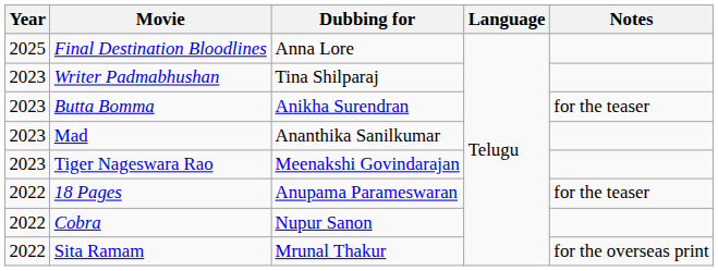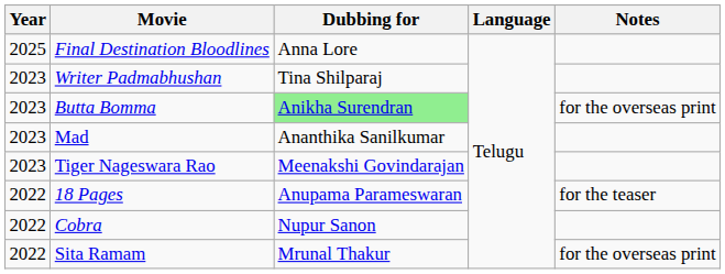 <table class="wikitable sortable">
 <tr style="background:#ccc; text-align:center;">
 <th>Year</th>
 <th>Movie</th>
 <th>Dubbing for</th>
 <th>Language</th>
 <th>Notes</th>
 </tr>
 <tr>
 <td>2025</td>
 <td><a href='#'><em>Final Destination Bloodlines</em></a></td>
 <td>Anna Lore</td>
 <td rowspan="8">Telugu</td>
 <td></td>
 </tr>
 <tr>
 <td>2023</td>
 <td><em><a href='#'>Writer Padmabhushan</a></em></td>
 <td>Tina Shilparaj</td>
 <td></td>
 </tr>
 <tr>
 <td>2023</td>
 <td><em><a href='#'>Butta Bomma</a></em></td>
-<td><a href='#'>Anikha Surendran</a></td>
-<td>for the teaser</td>
+<td style="background: lightgreen;"><a href='#'>Anikha Surendran</a></td>
+<td>for the overseas print</td>
 </tr>
 <tr>
 <td>2023</td>
 <td><a href='#'>Mad</a></td>
 <td>Ananthika Sanilkumar</td>
 <td></td>
 </tr>
 <tr>
 <td>2023</td>
 <td><a href='#'>Tiger Nageswara Rao</a></td>
 <td date="17" February 2023><a href='#'>Meenakshi Govindarajan</a></td>
 <td></td>
 </tr>
 <tr>
 <td>2022</td>
 <td><em><a href='#'>18 Pages</a></em></td>
 <td><a href='#'>Anupama Parameswaran</a></td>
 <td>for the teaser</td>
 </tr>
 <tr>
 <td>2022</td>
 <td><em><a href='#'>Cobra</a></em></td>
 <td><a href='#'>Nupur Sanon</a></td>
 <td></td>
 </tr>
 <tr>
 <td>2022</td>
 <td><a href='#'>Sita Ramam</a></td>
 <td><a href='#'>Mrunal Thakur</a></td>
 <td>for the overseas print</td>
 </tr>
 </table>
